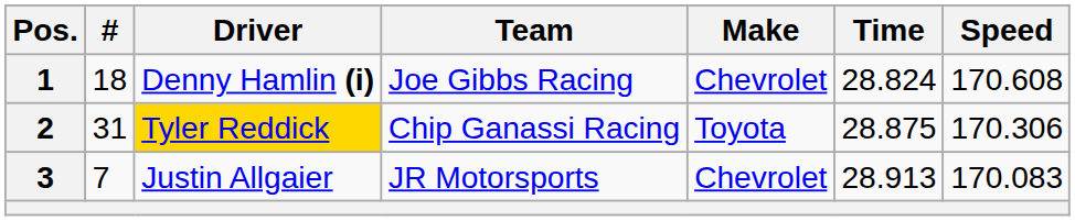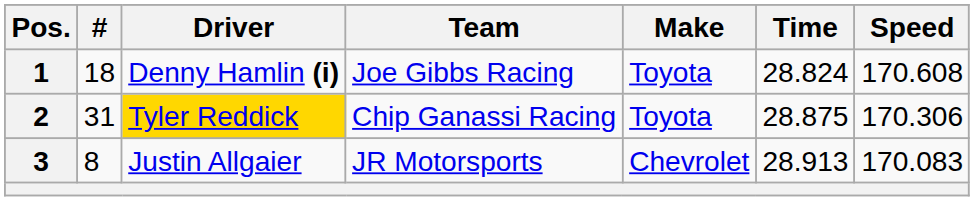 <table class="wikitable" style="font-size:95%">
 <tr>
 <th>Pos.</th>
 <th>#</th>
 <th>Driver</th>
 <th>Team</th>
 <th>Make</th>
 <th>Time</th>
 <th>Speed</th>
 </tr>
 <tr>
 <th>1</th>
 <td>18</td>
 <td><a href='#'>Denny Hamlin</a> <strong>(i)</strong></td>
 <td><a href='#'>Joe Gibbs Racing</a></td>
-<td><a href='#'>Chevrolet</a></td>
+<td><a href='#'>Toyota</a></td>
 <td>28.824</td>
 <td>170.608</td>
 </tr>
 <tr>
 <th>2</th>
 <td>31</td>
 <td style="background: gold;"><a href='#'>Tyler Reddick</a></td>
 <td><a href='#'>Chip Ganassi Racing</a></td>
 <td><a href='#'>Toyota</a></td>
 <td>28.875</td>
 <td>170.306</td>
 </tr>
 <tr>
 <th>3</th>
-<td>7</td>
+<td>8</td>
 <td><a href='#'>Justin Allgaier</a></td>
 <td><a href='#'>JR Motorsports</a></td>
 <td><a href='#'>Chevrolet</a></td>
 <td>28.913</td>
 <td>170.083</td>
 </tr>
 <tr>
 <th colspan="7"></th>
 </tr>
 </table>
